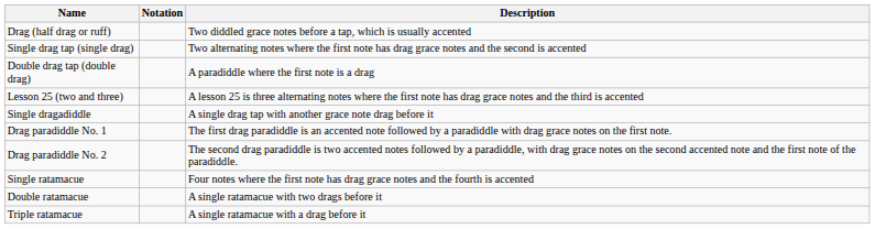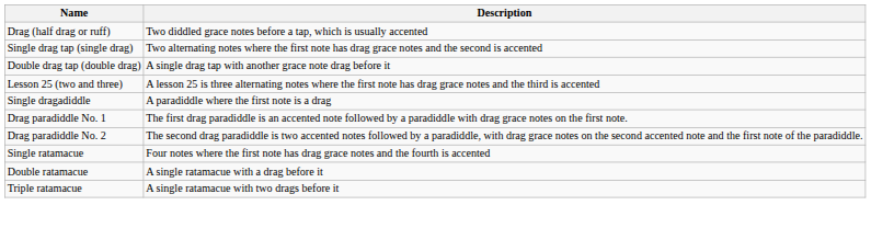 <table class="wikitable">
 <tr>
 <th>Name</th>
-<th>Notation</th>
 <th>Description</th>
 </tr>
 <tr>
 <td>Drag (half drag or ruff)</td>
-<td></td>
 <td>Two diddled grace notes before a tap, which is usually accented</td>
 </tr>
 <tr>
 <td>Single drag tap (single drag)</td>
-<td></td>
 <td>Two alternating notes where the first note has drag grace notes and the second is accented</td>
 </tr>
 <tr>
 <td>Double drag tap (double drag)</td>
-<td></td>
-<td>A paradiddle where the first note is a drag</td>
+<td>A single drag tap with another grace note drag before it</td>
 </tr>
 <tr>
 <td>Lesson 25 (two and three)</td>
-<td></td>
 <td>A lesson 25 is three alternating notes where the first note has drag grace notes and the third is accented</td>
 </tr>
 <tr>
 <td>Single dragadiddle</td>
-<td></td>
-<td>A single drag tap with another grace note drag before it</td>
+<td>A paradiddle where the first note is a drag</td>
 </tr>
 <tr>
 <td>Drag paradiddle No. 1</td>
-<td></td>
 <td>The first drag paradiddle is an accented note followed by a paradiddle with drag grace notes on the first note.</td>
 </tr>
 <tr>
 <td>Drag paradiddle No. 2</td>
-<td></td>
 <td>The second drag paradiddle is two accented notes followed by a paradiddle, with drag grace notes on the second accented note and the first note of the paradiddle.</td>
 </tr>
 <tr>
 <td>Single ratamacue</td>
-<td></td>
 <td>Four notes where the first note has drag grace notes and the fourth is accented</td>
 </tr>
 <tr>
 <td>Double ratamacue</td>
-<td></td>
-<td>A single ratamacue with two drags before it</td>
+<td>A single ratamacue with a drag before it</td>
 </tr>
 <tr>
 <td>Triple ratamacue</td>
-<td></td>
-<td>A single ratamacue with a drag before it</td>
+<td>A single ratamacue with two drags before it</td>
 </tr>
 </table>
